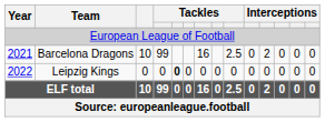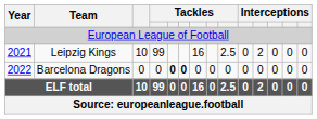 <table class="wikitable" style="text-align: center;">
 <tr>
 <th rowspan="2">Year</th>
 <th rowspan="2">Team</th>
 <th rowspan="2"></th>
 <th colspan="6">Tackles</th>
 <th colspan="5">Interceptions</th>
 </tr>
 <tr>
 <th></th>
 <th></th>
 <th></th>
 <th></th>
 <th></th>
 <th></th>
 <th></th>
 <th></th>
 <th></th>
 <th></th>
 <th></th>
 </tr>
 <tr>
 <td colspan="15" style="background-color:#D1D1D1"><a href='#'>European League of Football</a> </td>
 </tr>
 <tr>
 <td><a href='#'>2021</a></td>
-<td>Barcelona Dragons</td>
+<td>Leipzig Kings</td>
 <td>10</td>
 <td>99</td>
 <td></td>
 <td></td>
 <td>16</td>
 <td></td>
 <td>2.5</td>
 <td>0</td>
 <td>2</td>
 <td>0</td>
 <td>0</td>
 <td>0</td>
 </tr>
 <tr>
 <td><a href='#'>2022</a></td>
-<td>Leipzig Kings</td>
+<td>Barcelona Dragons</td>
 <td>0</td>
 <td>0</td>
 <td><strong>0</strong></td>
-<td>0</td>
+<td><strong>0</strong></td>
 <td>0</td>
 <td>0</td>
 <td>0</td>
 <td>0</td>
 <td>0</td>
 <td>0</td>
 <td>0</td>
 <td>0</td>
 </tr>
 <tr style="background:#555555; font-weight:bold; color:white;">
 <td colspan="2">ELF total</td>
 <td>10</td>
 <td>99</td>
 <td>0</td>
 <td>0</td>
 <td>16</td>
 <td>0</td>
 <td>2.5</td>
 <td>0</td>
 <td>2</td>
 <td>0</td>
 <td>0</td>
 <td>0</td>
 </tr>
 <tr>
 <th colspan="15">Source: europeanleague.football</th>
 </tr>
 </table>
